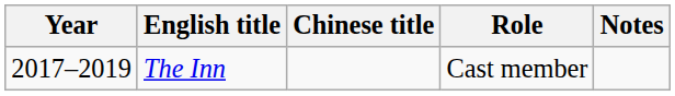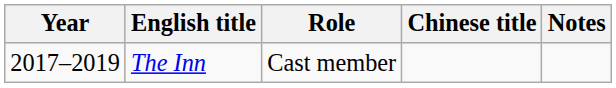 <table class="wikitable sortable">
 <tr>
 <th>Year</th>
 <th>English title</th>
+<th>Role</th>
 <th>Chinese title</th>
-<th>Role</th>
 <th>Notes</th>
 </tr>
 <tr>
 <td>2017–2019</td>
 <td><em><a href='#'>The Inn</a></em></td>
+<td>Cast member</td>
 <td></td>
-<td>Cast member</td>
 <td></td>
 </tr>
 </table>
